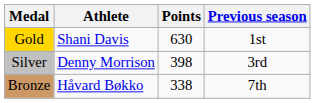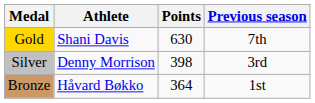 <table class="wikitable">
 <tr>
 <th><strong>Medal</strong></th>
 <th><strong>Athlete</strong></th>
 <th><strong>Points</strong></th>
 <th><strong><a href='#'>Previous season</a></strong></th>
 </tr>
 <tr align="center">
 <td bgcolor="gold">Gold</td>
 <td align="left"> <a href='#'>Shani Davis</a></td>
 <td>630</td>
-<td>1st</td>
+<td>7th</td>
 </tr>
 <tr align="center">
 <td bgcolor="silver">Silver</td>
 <td align="left"> <a href='#'>Denny Morrison</a></td>
 <td>398</td>
 <td>3rd</td>
 </tr>
 <tr align="center">
 <td bgcolor="CC9966">Bronze</td>
 <td align="left"> <a href='#'>Håvard Bøkko</a></td>
-<td>338</td>
-<td>7th</td>
+<td>364</td>
+<td>1st</td>
 </tr>
 </table>
